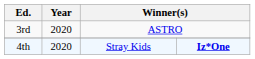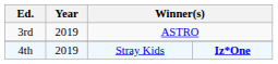 <table class="wikitable" style="text-align:center">
 <tr>
 <th width="50">Ed.</th>
 <th width="50">Year</th>
 <th colspan="2" width="250">Winner(s)</th>
 </tr>
 <tr>
 <td>3rd</td>
-<td>2020</td>
+<td>2019</td>
 <td colspan="2"><a href='#'>ASTRO</a></td>
 </tr>
 <tr>
 </tr>
 <tr style="background:#f0f8ff;">
 <td>4th</td>
-<td>2020</td>
+<td>2019</td>
 <td><a href='#'>Stray Kids</a></td>
 <td><strong><a href='#'>Iz*One</a></strong></td>
 </tr>
 </table>
